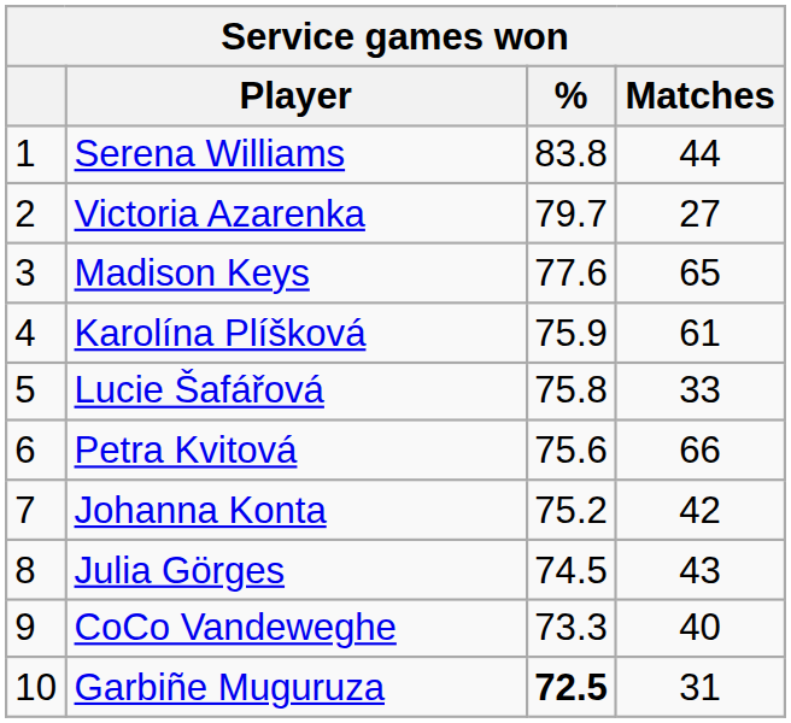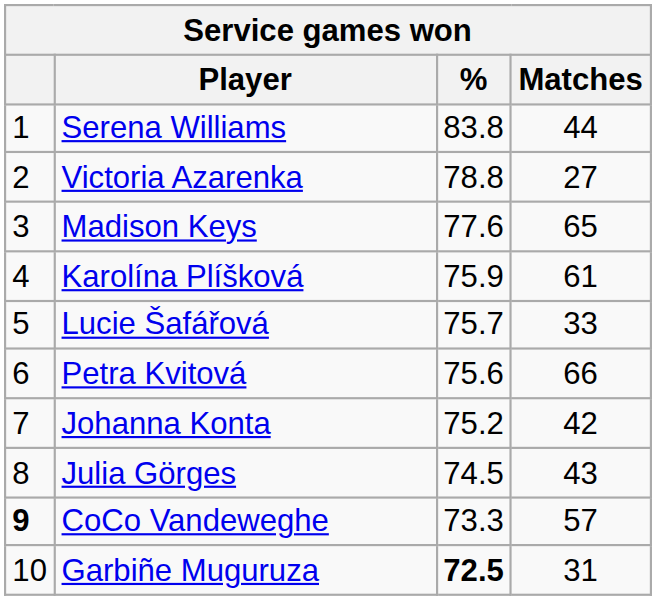 <table class="wikitable sortable" style=font-size:90%>
 <tr>
 <th colspan=4>Service games won</th>
 </tr>
 <tr>
 <th></th>
 <th width=170>Player</th>
 <th width=20>%</th>
 <th>Matches</th>
 </tr>
 <tr>
 <td>1</td>
 <td> <a href='#'>Serena Williams</a></td>
 <td>83.8</td>
 <td align=center>44</td>
 </tr>
 <tr>
 <td>2</td>
 <td> <a href='#'>Victoria Azarenka</a></td>
-<td>79.7</td>
+<td>78.8</td>
 <td align=center>27</td>
 </tr>
 <tr>
 <td>3</td>
 <td> <a href='#'>Madison Keys</a></td>
 <td>77.6</td>
 <td align=center>65</td>
 </tr>
 <tr>
 <td>4</td>
 <td> <a href='#'>Karolína Plíšková</a></td>
 <td>75.9</td>
 <td align=center>61</td>
 </tr>
 <tr>
 <td>5</td>
 <td> <a href='#'>Lucie Šafářová</a></td>
-<td>75.8</td>
+<td>75.7</td>
 <td align=center>33</td>
 </tr>
 <tr>
 <td>6</td>
 <td> <a href='#'>Petra Kvitová</a></td>
 <td>75.6</td>
 <td align=center>66</td>
 </tr>
 <tr>
 <td>7</td>
 <td> <a href='#'>Johanna Konta</a></td>
 <td>75.2</td>
 <td align=center>42</td>
 </tr>
 <tr>
 <td>8</td>
 <td> <a href='#'>Julia Görges</a></td>
 <td>74.5</td>
 <td align=center>43</td>
 </tr>
 <tr>
-<td>9</td>
+<td><strong>9</strong></td>
 <td> <a href='#'>CoCo Vandeweghe</a></td>
 <td>73.3</td>
-<td align=center>40</td>
+<td align=center>57</td>
 </tr>
 <tr>
 <td>10</td>
 <td> <a href='#'>Garbiñe Muguruza</a></td>
 <td><strong>72.5</strong></td>
 <td align=center>31</td>
 </tr>
 </table>
